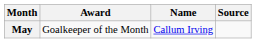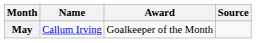 <table class="wikitable">
 <tr>
 <th>Month</th>
+<th>Name</th>
 <th>Award</th>
-<th>Name</th>
 <th>Source</th>
 </tr>
 <tr>
 <th scope="row" style="text-align:center">May</th>
+<td><a href='#'>Callum Irving</a></td>
 <td>Goalkeeper of the Month</td>
-<td><a href='#'>Callum Irving</a></td>
 <td></td>
 </tr>
 </table>
